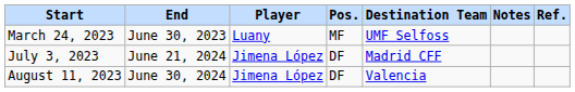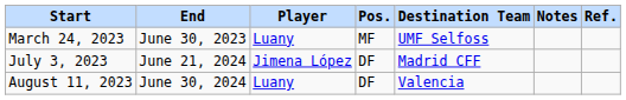 <table class="wikitable" style="text-align:left;">
 <tr>
 <th style="background:#c2ddff">Start</th>
 <th style="background:#c2ddff">End</th>
 <th style="background:#c2ddff">Player</th>
 <th style="background:#c2ddff">Pos.</th>
 <th style="background:#c2ddff">Destination Team</th>
 <th style="background:#c2ddff">Notes</th>
 <th style="background:#c2ddff">Ref.</th>
 </tr>
 <tr>
 <td style="white-space: nowrap;">March 24, 2023</td>
 <td style="white-space: nowrap;">June 30, 2023</td>
 <td style="white-space: nowrap;"> <a href='#'>Luany</a></td>
 <td>MF</td>
 <td style="white-space: nowrap;"> <a href='#'>UMF Selfoss</a></td>
 <td></td>
 <td></td>
 </tr>
 <tr>
 <td style="white-space: nowrap;">July 3, 2023</td>
 <td style="white-space: nowrap;">June 21, 2024</td>
 <td style="white-space: nowrap;"> <a href='#'>Jimena López</a></td>
 <td>DF</td>
 <td style="white-space: nowrap;"> <a href='#'>Madrid CFF</a></td>
 <td></td>
 <td></td>
 </tr>
 <tr>
 <td style="white-space: nowrap;">August 11, 2023</td>
 <td style="white-space: nowrap;">June 30, 2024</td>
-<td style="white-space: nowrap;"> <a href='#'>Jimena López</a></td>
+<td style="white-space: nowrap;"> <a href='#'>Luany</a></td>
 <td>DF</td>
 <td style="white-space: nowrap;"> <a href='#'>Valencia</a></td>
 <td></td>
 <td></td>
 </tr>
 </table>
